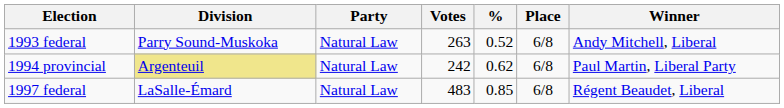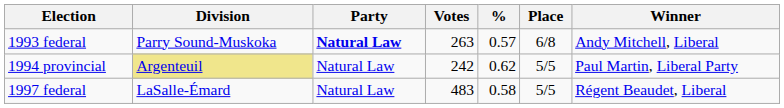 <table class="wikitable" width="800">
 <tr>
 <th align="left">Election</th>
 <th align="left">Division</th>
 <th align="left">Party</th>
 <th align="right">Votes</th>
 <th align="right">%</th>
 <th align="center">Place</th>
 <th align="center">Winner</th>
 </tr>
 <tr>
 <td align="left"><a href='#'>1993 federal</a></td>
 <td align="left"><a href='#'>Parry Sound-Muskoka</a></td>
-<td align="left"><a href='#'>Natural Law</a></td>
+<td align="left"><strong><a href='#'>Natural Law</a></strong></td>
 <td align="right">263</td>
-<td align="right">0.52</td>
+<td align="right">0.57</td>
 <td align="center">6/8</td>
 <td align="left"><a href='#'>Andy Mitchell</a>, <a href='#'>Liberal</a></td>
 </tr>
 <tr>
 <td align="left"><a href='#'>1994 provincial</a></td>
 <td align="left" style="background: khaki;"><a href='#'>Argenteuil</a></td>
 <td align="left"><a href='#'>Natural Law</a></td>
 <td align="right">242</td>
 <td align="right">0.62</td>
-<td align="center">6/8</td>
+<td align="center">5/5</td>
 <td align="left"><a href='#'>Paul Martin</a>, <a href='#'>Liberal Party</a></td>
 </tr>
 <tr>
 <td align="left"><a href='#'>1997 federal</a></td>
 <td align="left"><a href='#'>LaSalle-Émard</a></td>
 <td align="left"><a href='#'>Natural Law</a></td>
 <td align="right">483</td>
-<td align="right">0.85</td>
-<td align="center">6/8</td>
+<td align="right">0.58</td>
+<td align="center">5/5</td>
 <td align="left"><a href='#'>Régent Beaudet</a>, <a href='#'>Liberal</a></td>
 </tr>
 </table>
